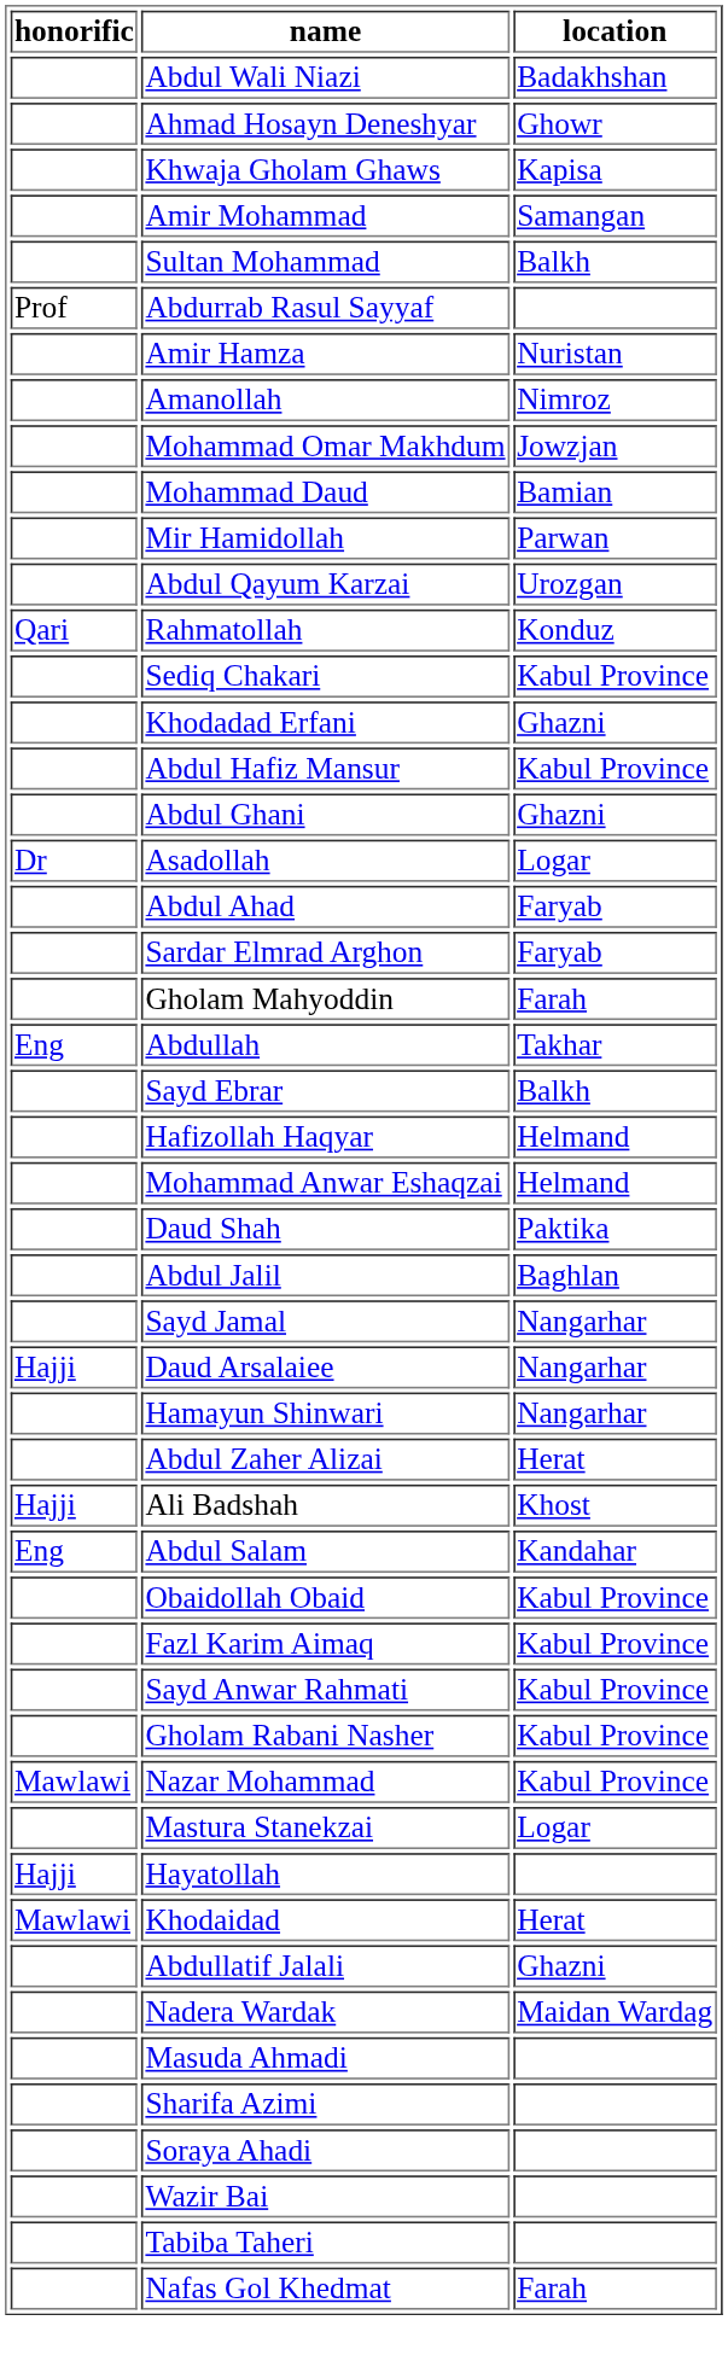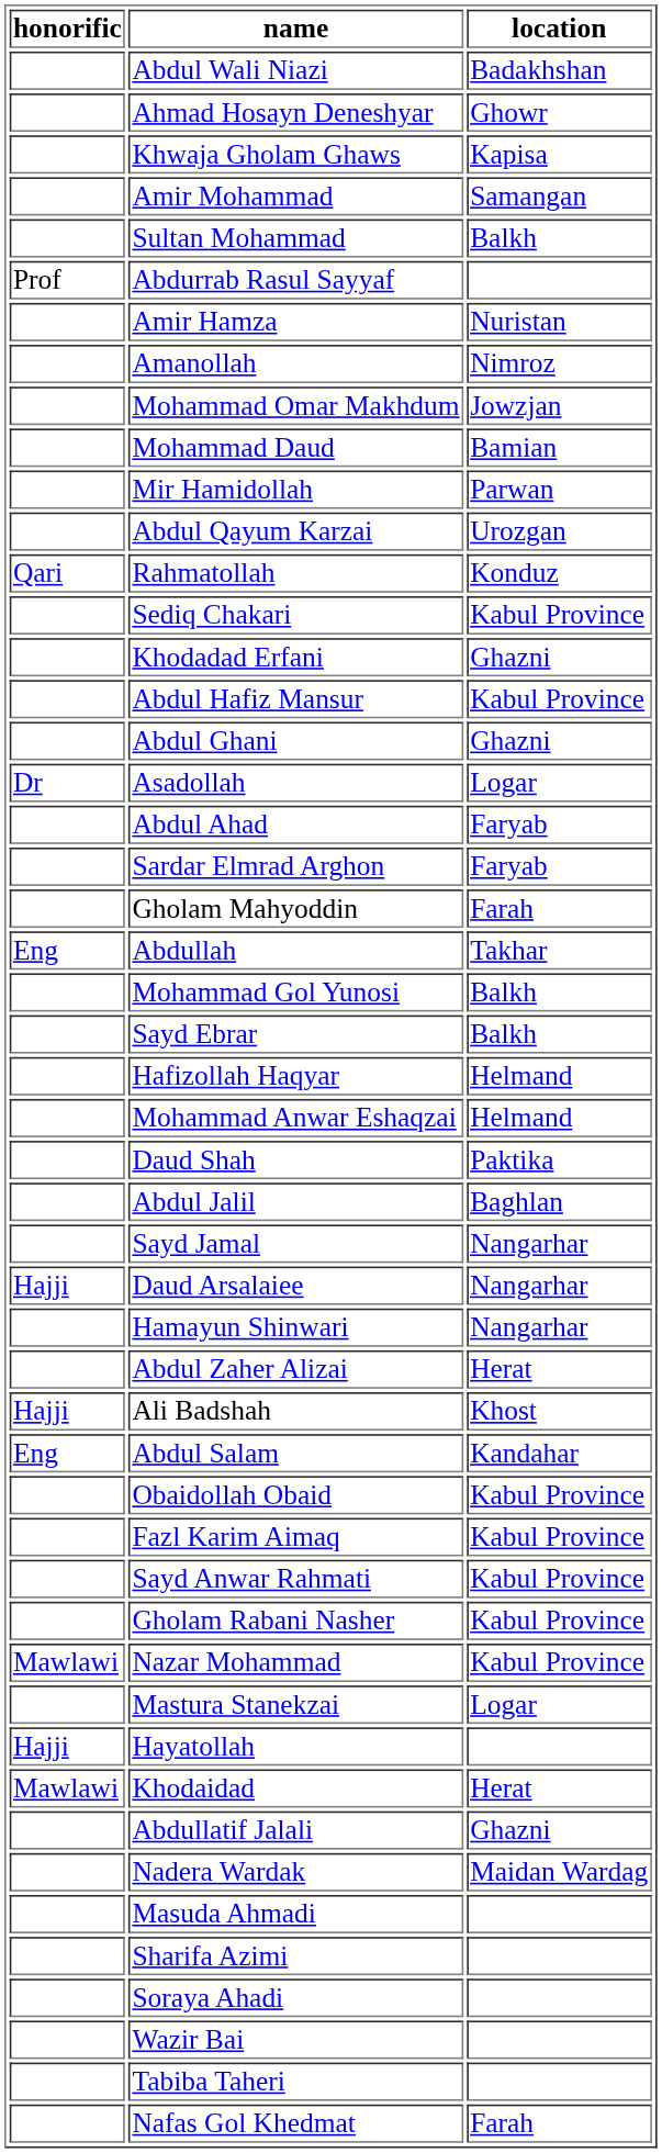 <table border="1">
 <tr>
 <th>honorific</th>
 <th>name</th>
 <th>location</th>
 </tr>
 <tr>
 <td></td>
 <td><a href='#'>Abdul Wali Niazi</a></td>
 <td><a href='#'>Badakhshan</a></td>
 </tr>
 <tr>
 <td></td>
 <td><a href='#'>Ahmad Hosayn Deneshyar</a></td>
 <td><a href='#'>Ghowr</a></td>
 </tr>
 <tr>
 <td></td>
 <td><a href='#'>Khwaja Gholam Ghaws</a></td>
 <td><a href='#'>Kapisa</a></td>
 </tr>
 <tr>
 <td></td>
 <td><a href='#'>Amir Mohammad</a></td>
 <td><a href='#'>Samangan</a></td>
 </tr>
 <tr>
 <td></td>
 <td><a href='#'>Sultan Mohammad</a></td>
 <td><a href='#'>Balkh</a></td>
 </tr>
 <tr>
 <td>Prof</td>
 <td><a href='#'>Abdurrab Rasul Sayyaf</a></td>
 <td></td>
 </tr>
 <tr>
 <td></td>
 <td><a href='#'>Amir Hamza</a></td>
 <td><a href='#'>Nuristan</a></td>
 </tr>
 <tr>
 <td></td>
 <td><a href='#'>Amanollah</a></td>
 <td><a href='#'>Nimroz</a></td>
 </tr>
 <tr>
 <td></td>
 <td><a href='#'>Mohammad Omar Makhdum</a></td>
 <td><a href='#'>Jowzjan</a></td>
 </tr>
 <tr>
 <td></td>
 <td><a href='#'>Mohammad Daud</a></td>
 <td><a href='#'>Bamian</a></td>
 </tr>
 <tr>
 <td></td>
 <td><a href='#'>Mir Hamidollah</a></td>
 <td><a href='#'>Parwan</a></td>
 </tr>
 <tr>
 <td></td>
 <td><a href='#'>Abdul Qayum Karzai</a></td>
 <td><a href='#'>Urozgan</a></td>
 </tr>
 <tr>
 <td><a href='#'>Qari</a></td>
 <td><a href='#'>Rahmatollah</a></td>
 <td><a href='#'>Konduz</a></td>
 </tr>
 <tr>
 <td></td>
 <td><a href='#'>Sediq Chakari</a></td>
 <td><a href='#'>Kabul Province</a></td>
 </tr>
 <tr>
 <td></td>
 <td><a href='#'>Khodadad Erfani</a></td>
 <td><a href='#'>Ghazni</a></td>
 </tr>
 <tr>
 <td></td>
 <td><a href='#'>Abdul Hafiz Mansur</a></td>
 <td><a href='#'>Kabul Province</a></td>
 </tr>
 <tr>
 <td></td>
 <td><a href='#'>Abdul Ghani</a></td>
 <td><a href='#'>Ghazni</a></td>
 </tr>
 <tr>
 <td><a href='#'>Dr</a></td>
 <td><a href='#'>Asadollah</a></td>
 <td><a href='#'>Logar</a></td>
 </tr>
 <tr>
 <td></td>
 <td><a href='#'>Abdul Ahad</a></td>
 <td><a href='#'>Faryab</a></td>
 </tr>
 <tr>
 <td></td>
 <td><a href='#'>Sardar Elmrad Arghon</a></td>
 <td><a href='#'>Faryab</a></td>
 </tr>
 <tr>
 <td></td>
 <td>Gholam Mahyoddin</td>
 <td><a href='#'>Farah</a></td>
 </tr>
 <tr>
 <td><a href='#'>Eng</a></td>
 <td><a href='#'>Abdullah</a></td>
 <td><a href='#'>Takhar</a></td>
+</tr>
+<tr>
+<td></td>
+<td><a href='#'>Mohammad Gol Yunosi</a></td>
+<td><a href='#'>Balkh</a></td>
 </tr>
 <tr>
 <td></td>
 <td><a href='#'>Sayd Ebrar</a></td>
 <td><a href='#'>Balkh</a></td>
 </tr>
 <tr>
 <td></td>
 <td><a href='#'>Hafizollah Haqyar</a></td>
 <td><a href='#'>Helmand</a></td>
 </tr>
 <tr>
 <td></td>
 <td><a href='#'>Mohammad Anwar Eshaqzai</a></td>
 <td><a href='#'>Helmand</a></td>
 </tr>
 <tr>
 <td></td>
 <td><a href='#'>Daud Shah</a></td>
 <td><a href='#'>Paktika</a></td>
 </tr>
 <tr>
 <td></td>
 <td><a href='#'>Abdul Jalil</a></td>
 <td><a href='#'>Baghlan</a></td>
 </tr>
 <tr>
 <td></td>
 <td><a href='#'>Sayd Jamal</a></td>
 <td><a href='#'>Nangarhar</a></td>
 </tr>
 <tr>
 <td><a href='#'>Hajji</a></td>
 <td><a href='#'>Daud Arsalaiee</a></td>
 <td><a href='#'>Nangarhar</a></td>
 </tr>
 <tr>
 <td></td>
 <td><a href='#'>Hamayun Shinwari</a></td>
 <td><a href='#'>Nangarhar</a></td>
 </tr>
 <tr>
 <td></td>
 <td><a href='#'>Abdul Zaher Alizai</a></td>
 <td><a href='#'>Herat</a></td>
 </tr>
 <tr>
 <td><a href='#'>Hajji</a></td>
 <td>Ali Badshah</td>
 <td><a href='#'>Khost</a></td>
 </tr>
 <tr>
 <td><a href='#'>Eng</a></td>
 <td><a href='#'>Abdul Salam</a></td>
 <td><a href='#'>Kandahar</a></td>
 </tr>
 <tr>
 <td></td>
 <td><a href='#'>Obaidollah Obaid</a></td>
 <td><a href='#'>Kabul Province</a></td>
 </tr>
 <tr>
 <td></td>
 <td><a href='#'>Fazl Karim Aimaq</a></td>
 <td><a href='#'>Kabul Province</a></td>
 </tr>
 <tr>
 <td></td>
 <td><a href='#'>Sayd Anwar Rahmati</a></td>
 <td><a href='#'>Kabul Province</a></td>
 </tr>
 <tr>
 <td></td>
 <td><a href='#'>Gholam Rabani Nasher</a></td>
 <td><a href='#'>Kabul Province</a></td>
 </tr>
 <tr>
 <td><a href='#'>Mawlawi</a></td>
 <td><a href='#'>Nazar Mohammad</a></td>
 <td><a href='#'>Kabul Province</a></td>
 </tr>
 <tr>
 <td></td>
 <td><a href='#'>Mastura Stanekzai</a></td>
 <td><a href='#'>Logar</a></td>
 </tr>
 <tr>
 <td><a href='#'>Hajji</a></td>
 <td><a href='#'>Hayatollah</a></td>
 <td></td>
 </tr>
 <tr>
 <td><a href='#'>Mawlawi</a></td>
 <td><a href='#'>Khodaidad</a></td>
 <td><a href='#'>Herat</a></td>
 </tr>
 <tr>
 <td></td>
 <td><a href='#'>Abdullatif Jalali</a></td>
 <td><a href='#'>Ghazni</a></td>
 </tr>
 <tr>
 <td></td>
 <td><a href='#'>Nadera Wardak</a></td>
 <td><a href='#'>Maidan Wardag</a></td>
 </tr>
 <tr>
 <td></td>
 <td><a href='#'>Masuda Ahmadi</a></td>
 <td></td>
 </tr>
 <tr>
 <td></td>
 <td><a href='#'>Sharifa Azimi</a></td>
 <td></td>
 </tr>
 <tr>
 <td></td>
 <td><a href='#'>Soraya Ahadi</a></td>
 <td></td>
 </tr>
 <tr>
 <td></td>
 <td><a href='#'>Wazir Bai</a></td>
 <td></td>
 </tr>
 <tr>
 <td></td>
 <td><a href='#'>Tabiba Taheri</a></td>
 <td></td>
 </tr>
 <tr>
 <td></td>
 <td><a href='#'>Nafas Gol Khedmat</a></td>
 <td><a href='#'>Farah</a></td>
 </tr>
 </table>
